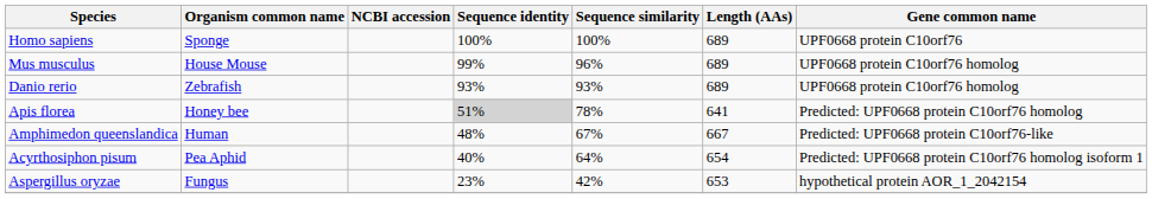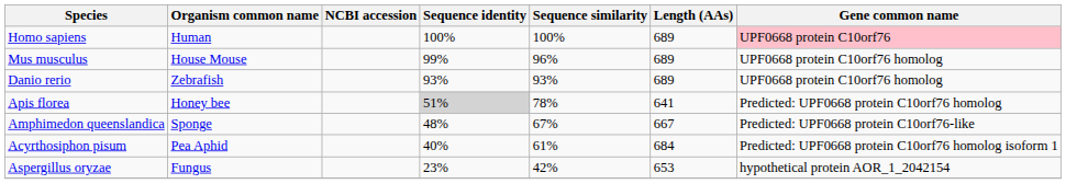 <table class="wikitable">
 <tr>
 <th>Species</th>
 <th>Organism common name</th>
 <th>NCBI accession</th>
 <th>Sequence identity</th>
 <th>Sequence similarity</th>
 <th>Length (AAs)</th>
 <th>Gene common name</th>
 </tr>
 <tr>
 <td><a href='#'>Homo sapiens</a></td>
-<td><a href='#'>Sponge</a></td>
+<td><a href='#'>Human</a></td>
 <td></td>
 <td>100%</td>
 <td>100%</td>
 <td>689</td>
-<td>UPF0668 protein C10orf76</td>
+<td style="background: pink;">UPF0668 protein C10orf76</td>
 </tr>
 <tr>
 <td><a href='#'>Mus musculus</a></td>
 <td><a href='#'>House Mouse</a></td>
 <td></td>
 <td>99%</td>
 <td>96%</td>
 <td>689</td>
 <td>UPF0668 protein C10orf76 homolog</td>
 </tr>
 <tr>
 <td><a href='#'>Danio rerio</a></td>
 <td><a href='#'>Zebrafish</a></td>
 <td></td>
 <td>93%</td>
 <td>93%</td>
 <td>689</td>
 <td>UPF0668 protein C10orf76 homolog</td>
 </tr>
 <tr>
 <td><a href='#'>Apis florea</a></td>
 <td><a href='#'>Honey bee</a></td>
 <td></td>
 <td style="background: lightgrey;">51%</td>
 <td>78%</td>
 <td>641</td>
 <td>Predicted: UPF0668 protein C10orf76 homolog</td>
 </tr>
 <tr>
 <td><a href='#'>Amphimedon queenslandica</a></td>
-<td><a href='#'>Human</a></td>
+<td><a href='#'>Sponge</a></td>
 <td></td>
 <td>48%</td>
 <td>67%</td>
 <td>667</td>
 <td>Predicted: UPF0668 protein C10orf76-like</td>
 </tr>
 <tr>
 <td><a href='#'>Acyrthosiphon pisum</a></td>
 <td><a href='#'>Pea Aphid</a></td>
 <td></td>
 <td>40%</td>
-<td>64%</td>
-<td>654</td>
+<td>61%</td>
+<td>684</td>
 <td>Predicted: UPF0668 protein C10orf76 homolog isoform 1</td>
 </tr>
 <tr>
 <td><a href='#'>Aspergillus oryzae</a></td>
 <td><a href='#'>Fungus</a></td>
 <td></td>
 <td>23%</td>
 <td>42%</td>
 <td>653</td>
 <td>hypothetical protein AOR_1_2042154</td>
 </tr>
 <tr>
 </tr>
 </table>
